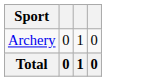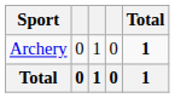 <table class="wikitable" style="font-size:90%; text-align:center;">
 <tr>
 <th>Sport</th>
 <th></th>
 <th></th>
 <th></th>
+<th>Total</th>
 </tr>
 <tr>
 <td align=left><a href='#'>Archery</a></td>
 <td>0</td>
 <td>1</td>
 <td>0</td>
+<td><strong>1</strong></td>
 </tr>
 <tr class="sortbottom">
 <th>Total</th>
 <th>0</th>
 <th>1</th>
 <th>0</th>
+<th>1</th>
 </tr>
 </table>
